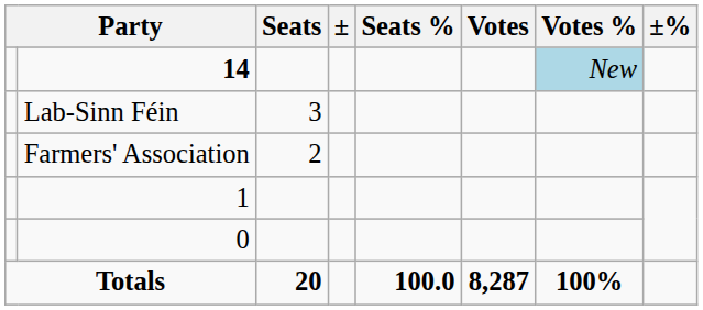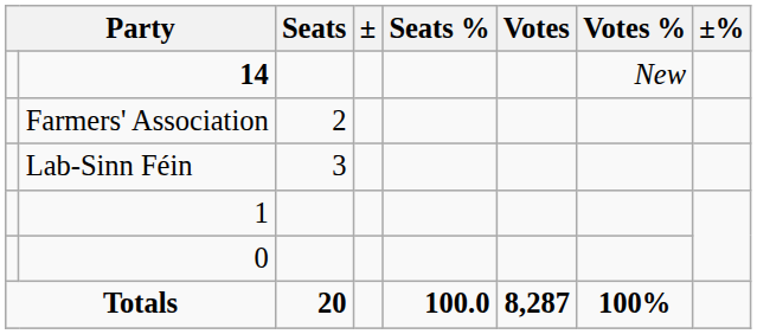 <table class=wikitable>
 <tr>
 <th colspan=2 align=center>Party</th>
 <th valign=top>Seats</th>
 <th valign=top>±</th>
 <th valign=top>Seats %</th>
 <th valign=top>Votes</th>
 <th valign=top>Votes %</th>
 <th valign=top>±%</th>
 </tr>
 <tr>
 <td></td>
 <td align=right><strong>14</strong></td>
 <td align=right></td>
 <td align=right></td>
 <td align=right></td>
 <td align=right></td>
-<td align=right style="background: lightblue;"><em>New</em></td>
+<td align=right><em>New</em></td>
 </tr>
 <tr>
 <td></td>
-<td>Lab-Sinn Féin</td>
-<td align=right>3</td>
+<td>Farmers' Association</td>
+<td align=right>2</td>
 <td align=right></td>
 <td align=right></td>
 <td align=right></td>
 <td align=right></td>
 <td align=right></td>
 </tr>
 <tr>
 <td></td>
-<td>Farmers' Association</td>
-<td align=right>2</td>
+<td>Lab-Sinn Féin</td>
+<td align=right>3</td>
 <td align=right></td>
 <td align=right></td>
 <td align=right></td>
 <td align=right></td>
 <td align=right></td>
 </tr>
 <tr>
 <td></td>
 <td align=right>1</td>
 <td align=right></td>
 <td align=right></td>
 <td align=right></td>
 <td align=right></td>
 <td align=right></td>
 </tr>
 <tr>
 <td></td>
 <td align=right>0</td>
 <td align=right></td>
 <td align=right></td>
 <td align=right></td>
 <td align=right></td>
 <td align=right></td>
 </tr>
 <tr>
 <td colspan=2 align=center><strong>Totals</strong></td>
 <td align=right><strong>20</strong></td>
 <td align=center><strong></strong></td>
 <td align=right><strong>100.0</strong></td>
 <td align=right><strong>8,287</strong></td>
 <td align=center><strong>100%</strong></td>
 <td align=center><strong></strong></td>
 </tr>
 </table>
